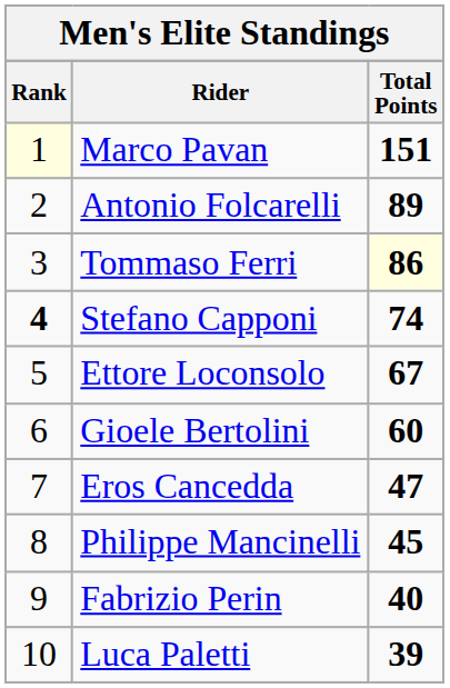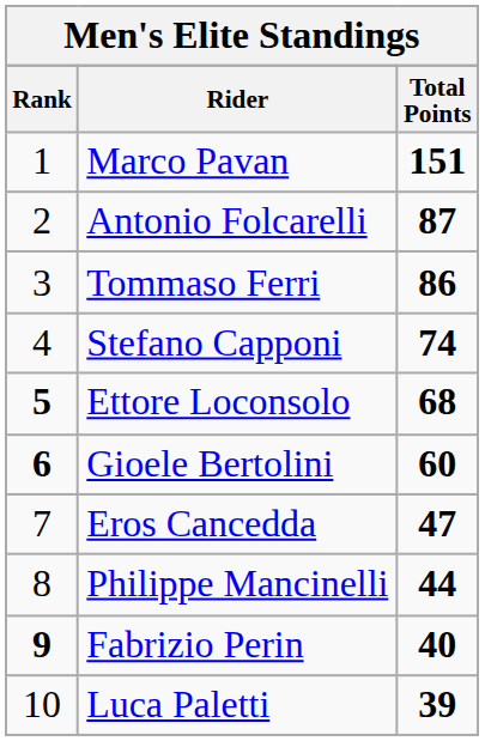 <table class="wikitable sortable">
 <tr>
 <th colspan=27 align="center">Men's Elite Standings</th>
 </tr>
 <tr>
 </tr>
 <tr style="font-size:8pt;font-weight:bold">
 <th align="center">Rank</th>
 <th align="center">Rider</th>
 <th align="center">Total<br>Points</th>
 </tr>
 <tr>
-<td align=center style="background: lightyellow;">1</td>
+<td align=center>1</td>
 <td> <a href='#'>Marco Pavan</a></td>
 <td align=center><strong>151</strong></td>
 </tr>
 <tr>
 <td align=center>2</td>
 <td> <a href='#'>Antonio Folcarelli</a></td>
-<td align=center><strong>89</strong></td>
+<td align=center><strong>87</strong></td>
 </tr>
 <tr>
 <td align=center>3</td>
 <td> <a href='#'>Tommaso Ferri</a></td>
-<td align=center style="background: lightyellow;"><strong>86</strong></td>
+<td align=center><strong>86</strong></td>
 </tr>
 <tr>
-<td align=center><strong>4</strong></td>
+<td align=center>4</td>
 <td> <a href='#'>Stefano Capponi</a></td>
 <td align=center><strong>74</strong></td>
 </tr>
 <tr>
-<td align=center>5</td>
+<td align=center><strong>5</strong></td>
 <td> <a href='#'>Ettore Loconsolo</a></td>
-<td align=center><strong>67</strong></td>
+<td align=center><strong>68</strong></td>
 </tr>
 <tr>
-<td align=center>6</td>
+<td align=center><strong>6</strong></td>
 <td> <a href='#'>Gioele Bertolini</a></td>
 <td align=center><strong>60</strong></td>
 </tr>
 <tr>
 <td align=center>7</td>
 <td> <a href='#'>Eros Cancedda</a></td>
 <td align=center><strong>47</strong></td>
 </tr>
 <tr>
 <td align=center>8</td>
 <td> <a href='#'>Philippe Mancinelli</a></td>
-<td align=center><strong>45</strong></td>
+<td align=center><strong>44</strong></td>
 </tr>
 <tr>
-<td align=center>9</td>
+<td align=center><strong>9</strong></td>
 <td> <a href='#'>Fabrizio Perin</a></td>
 <td align=center><strong>40</strong></td>
 </tr>
 <tr>
 <td align=center>10</td>
 <td> <a href='#'>Luca Paletti</a></td>
 <td align=center><strong>39</strong></td>
 </tr>
 </table>
